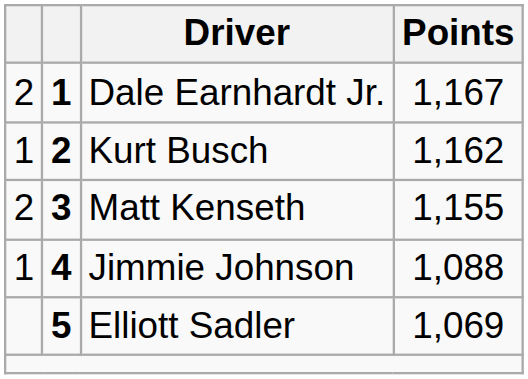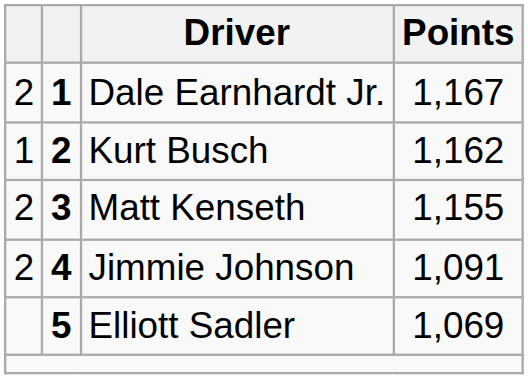 <table class="wikitable">
 <tr>
 <th></th>
 <th scope="col"></th>
 <th scope="col">Driver</th>
 <th scope="col">Points</th>
 </tr>
 <tr>
 <td align="left"> 2</td>
 <td scope="row"><strong>1</strong></td>
 <td>Dale Earnhardt Jr.</td>
 <td style="text-align:center;">1,167</td>
 </tr>
 <tr>
 <td align="left"> 1</td>
 <td scope="row"><strong>2</strong></td>
 <td>Kurt Busch</td>
 <td style="text-align:center;">1,162</td>
 </tr>
 <tr>
 <td align="left"> 2</td>
 <td scope="row"><strong>3</strong></td>
 <td>Matt Kenseth</td>
 <td style="text-align:center;">1,155</td>
 </tr>
 <tr>
-<td align="left"> 1</td>
+<td align="left"> 2</td>
 <td scope="row"><strong>4</strong></td>
 <td>Jimmie Johnson</td>
-<td style="text-align:center;">1,088</td>
+<td style="text-align:center;">1,091</td>
 </tr>
 <tr>
 <td align="left"></td>
 <td scope="row"><strong>5</strong></td>
 <td>Elliott Sadler</td>
 <td style="text-align:center;">1,069</td>
 </tr>
 <tr class="sortbottom">
 <td colspan="9"></td>
 </tr>
 </table>
